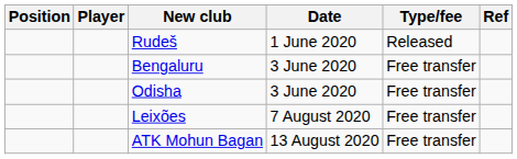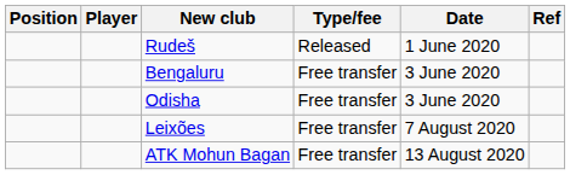 <table class="wikitable plainrowheaders sortable" style="text-align:center; text-align:left">
 <tr>
 <th scope="col">Position</th>
 <th scope="col">Player</th>
 <th scope="col">New club</th>
+<th scope="col">Type/fee</th>
 <th scope="col">Date</th>
-<th scope="col">Type/fee</th>
 <th scope="col" class="unsortable">Ref</th>
 </tr>
 <tr>
 <td></td>
 <td> </td>
 <td> <a href='#'>Rudeš</a></td>
+<td>Released</td>
 <td>1 June 2020</td>
-<td>Released</td>
 <td></td>
 </tr>
 <tr>
 <td></td>
 <td> </td>
 <td><a href='#'>Bengaluru</a></td>
+<td>Free transfer</td>
 <td>3 June 2020</td>
-<td>Free transfer</td>
 <td></td>
 </tr>
 <tr>
 <td></td>
 <td> </td>
 <td><a href='#'>Odisha</a></td>
+<td>Free transfer</td>
 <td>3 June 2020</td>
-<td>Free transfer</td>
 <td></td>
 </tr>
 <tr>
 <td></td>
 <td> </td>
 <td> <a href='#'>Leixões</a></td>
+<td>Free transfer</td>
 <td>7 August 2020</td>
-<td>Free transfer</td>
 <td></td>
 </tr>
 <tr>
 <td></td>
 <td> </td>
 <td><a href='#'>ATK Mohun Bagan</a></td>
+<td>Free transfer</td>
 <td>13 August 2020</td>
-<td>Free transfer</td>
 <td></td>
 </tr>
 </table>
